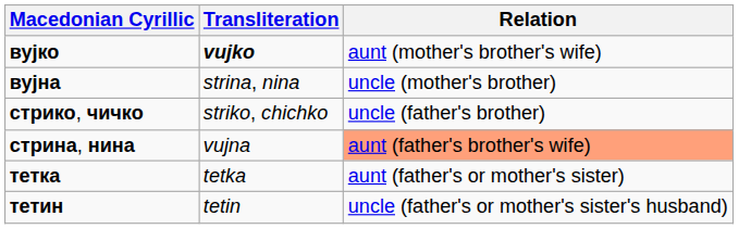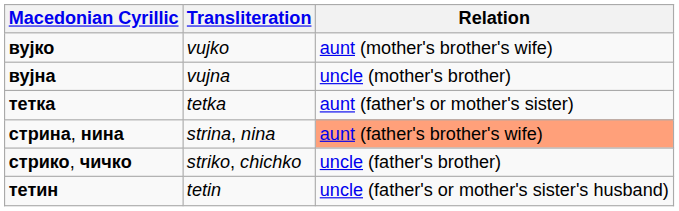 <table class="wikitable">
 <tr>
 <th><a href='#'>Macedonian Cyrillic</a></th>
 <th><a href='#'>Transliteration</a></th>
 <th>Relation</th>
 </tr>
 <tr>
 <td><strong>вујко</strong></td>
-<td><strong><em>vujko</em></strong></td>
+<td><em>vujko</em></td>
 <td><a href='#'>aunt</a> (mother's brother's wife)</td>
 </tr>
 <tr>
 <td><strong>вујна</strong></td>
+<td><em>vujna</em></td>
+<td><a href='#'>uncle</a> (mother's brother)</td>
+</tr>
+<tr>
+<td><strong>тетка</strong></td>
+<td><em>tetka</em></td>
+<td><a href='#'>aunt</a> (father's or mother's sister)</td>
+</tr>
+<tr>
+<td><strong>стрина</strong>, <strong>нина</strong></td>
 <td><em>strina</em>, <em>nina</em></td>
-<td><a href='#'>uncle</a> (mother's brother)</td>
+<td style="background: lightsalmon;"><a href='#'>aunt</a> (father's brother's wife)</td>
 </tr>
 <tr>
 <td><strong>стрико</strong>, <strong>чичко</strong></td>
 <td><em>striko</em>, <em>chichko</em></td>
 <td><a href='#'>uncle</a> (father's brother)</td>
 </tr>
 <tr>
-<td><strong>стрина</strong>, <strong>нина</strong></td>
-<td><em>vujna</em></td>
-<td style="background: lightsalmon;"><a href='#'>aunt</a> (father's brother's wife)</td>
-</tr>
-<tr>
-<td><strong>тетка</strong></td>
-<td><em>tetka</em></td>
-<td><a href='#'>aunt</a> (father's or mother's sister)</td>
-</tr>
-<tr>
 <td><strong>тетин</strong></td>
 <td><em>tetin</em></td>
 <td><a href='#'>uncle</a> (father's or mother's sister's husband)</td>
 </tr>
 </table>
